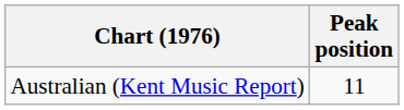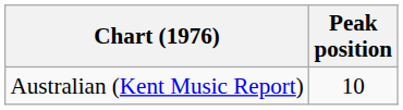 <table class="wikitable">
 <tr>
 <th>Chart (1976)</th>
 <th>Peak<br>position</th>
 </tr>
 <tr>
 <td>Australian (<a href='#'>Kent Music Report</a>)</td>
-<td align="center">11</td>
+<td align="center">10</td>
 </tr>
 </table>
